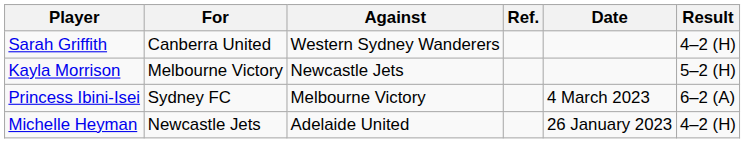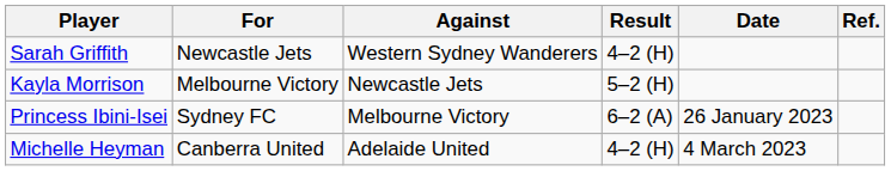 <table class="wikitable">
 <tr>
 <th>Player</th>
 <th>For</th>
 <th>Against</th>
+<th>Result</th>
+<th>Date</th>
 <th>Ref.</th>
-<th>Date</th>
-<th>Result</th>
 </tr>
 <tr>
 <td> <a href='#'>Sarah Griffith</a></td>
-<td>Canberra United</td>
+<td>Newcastle Jets</td>
 <td>Western Sydney Wanderers</td>
+<td>4–2 (H)</td>
 <td></td>
 <td></td>
-<td>4–2 (H)</td>
 </tr>
 <tr>
 <td> <a href='#'>Kayla Morrison</a></td>
 <td>Melbourne Victory</td>
 <td>Newcastle Jets</td>
+<td>5–2 (H)</td>
 <td></td>
 <td></td>
-<td>5–2 (H)</td>
 </tr>
 <tr>
 <td> <a href='#'>Princess Ibini-Isei</a></td>
 <td>Sydney FC</td>
 <td>Melbourne Victory</td>
+<td>6–2 (A)</td>
+<td>26 January 2023</td>
 <td></td>
-<td>4 March 2023</td>
-<td>6–2 (A)</td>
 </tr>
 <tr>
 <td> <a href='#'>Michelle Heyman</a></td>
-<td>Newcastle Jets</td>
+<td>Canberra United</td>
 <td>Adelaide United</td>
+<td>4–2 (H)</td>
+<td>4 March 2023</td>
 <td></td>
-<td>26 January 2023</td>
-<td>4–2 (H)</td>
 </tr>
 </table>
